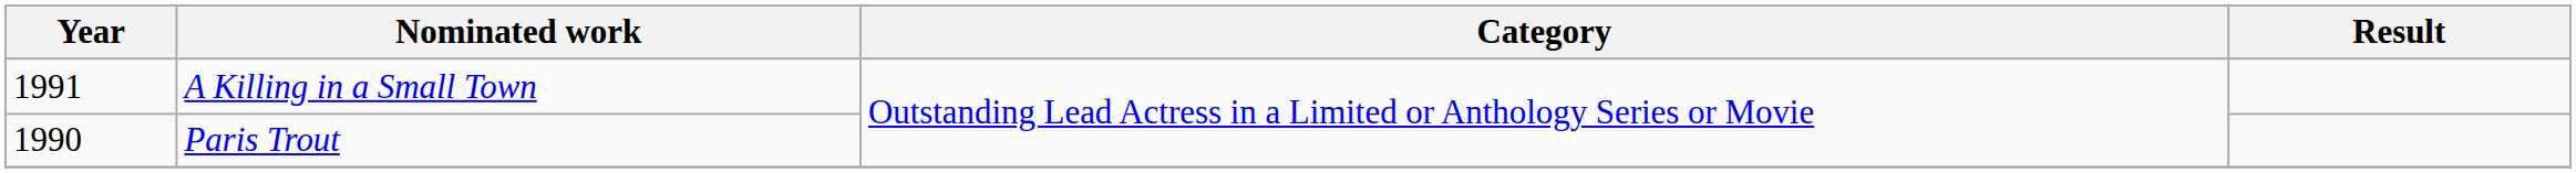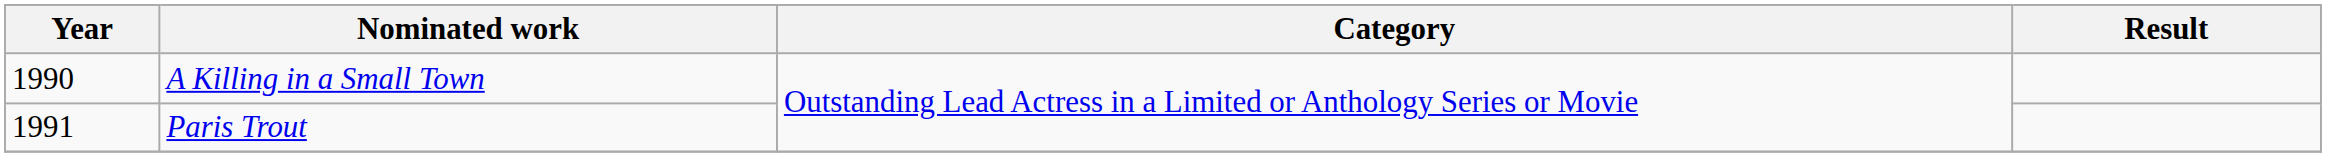 <table width="95%" class="wikitable sortable">
 <tr>
 <th width="5%">Year</th>
 <th width="20%">Nominated work</th>
 <th width="40%">Category</th>
 <th width="10%">Result</th>
 </tr>
 <tr>
-<td>1991</td>
+<td>1990</td>
 <td><em><a href='#'>A Killing in a Small Town</a></em></td>
 <td rowspan="2"><a href='#'>Outstanding Lead Actress in a Limited or Anthology Series or Movie</a></td>
 <td></td>
 </tr>
 <tr>
-<td>1990</td>
+<td>1991</td>
 <td><em><a href='#'>Paris Trout</a></em></td>
 <td></td>
 </tr>
 <tr>
 </tr>
 </table>
